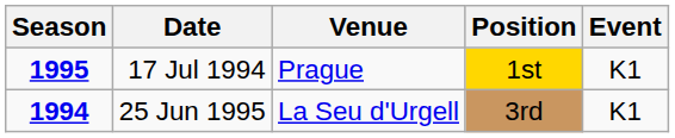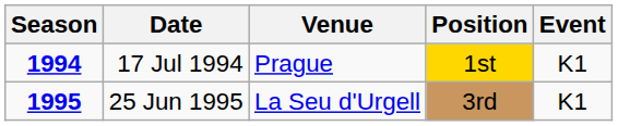 <table class="wikitable" style="text-align:center; font-size:95%;">
 <tr>
 <th>Season</th>
 <th>Date</th>
 <th>Venue</th>
 <th>Position</th>
 <th>Event</th>
 </tr>
 <tr>
-<td><strong><a href='#'>1995</a></strong></td>
+<td><strong><a href='#'>1994</a></strong></td>
 <td align=right>17 Jul 1994</td>
 <td align=left><a href='#'>Prague</a></td>
 <td bgcolor=gold>1st</td>
 <td>K1</td>
 </tr>
 <tr>
-<td><strong><a href='#'>1994</a></strong></td>
+<td><strong><a href='#'>1995</a></strong></td>
 <td align=right>25 Jun 1995</td>
 <td align=left><a href='#'>La Seu d'Urgell</a></td>
 <td bgcolor=c9966>3rd</td>
 <td>K1</td>
 </tr>
 </table>
